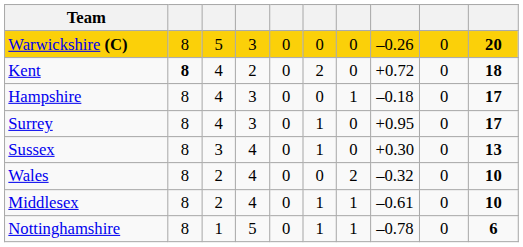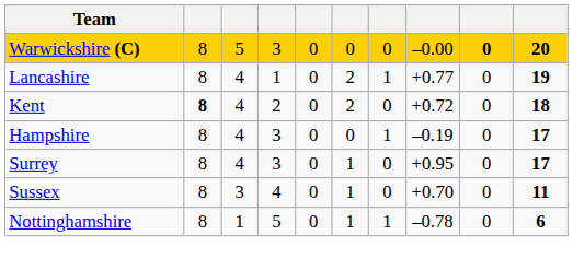 <table class="wikitable" style="text-align:center">
 <tr>
 <th width="150">Team</th>
 <th width="25"></th>
 <th width="25"></th>
 <th width="25"></th>
 <th width="25"></th>
 <th width="25"></th>
 <th width="25"></th>
 <th width="40"></th>
 <th width="40"></th>
 <th width="40"></th>
 </tr>
 <tr style="background:#fbd009">
 <td style="text-align:left"><a href='#'>Warwickshire</a> <strong>(C)</strong></td>
 <td>8</td>
 <td>5</td>
 <td>3</td>
 <td>0</td>
 <td>0</td>
 <td>0</td>
-<td>–0.26</td>
+<td>–0.00</td>
+<td><strong>0</strong></td>
+<td><strong>20</strong></td>
+</tr>
+<tr>
+<td style="text-align:left"><a href='#'>Lancashire</a></td>
+<td>8</td>
+<td>4</td>
+<td>1</td>
 <td>0</td>
-<td><strong>20</strong></td>
+<td>2</td>
+<td>1</td>
+<td>+0.77</td>
+<td>0</td>
+<td><strong>19</strong></td>
 </tr>
 <tr>
 <td style="text-align:left"><a href='#'>Kent</a></td>
 <td><strong>8</strong></td>
 <td>4</td>
 <td>2</td>
 <td>0</td>
 <td>2</td>
 <td>0</td>
 <td>+0.72</td>
 <td>0</td>
 <td><strong>18</strong></td>
 </tr>
 <tr>
 <td style="text-align:left"><a href='#'>Hampshire</a></td>
 <td>8</td>
 <td>4</td>
 <td>3</td>
 <td>0</td>
 <td>0</td>
 <td>1</td>
-<td>–0.18</td>
+<td>–0.19</td>
 <td>0</td>
 <td><strong>17</strong></td>
 </tr>
 <tr>
 <td style="text-align:left"><a href='#'>Surrey</a></td>
 <td>8</td>
 <td>4</td>
 <td>3</td>
 <td>0</td>
 <td>1</td>
 <td>0</td>
 <td>+0.95</td>
 <td>0</td>
 <td><strong>17</strong></td>
 </tr>
 <tr>
 <td style="text-align:left"><a href='#'>Sussex</a></td>
 <td>8</td>
 <td>3</td>
 <td>4</td>
 <td>0</td>
 <td>1</td>
 <td>0</td>
-<td>+0.30</td>
+<td>+0.70</td>
 <td>0</td>
-<td><strong>13</strong></td>
-</tr>
-<tr>
-<td style="text-align:left"><a href='#'>Wales</a></td>
-<td>8</td>
-<td>2</td>
-<td>4</td>
-<td>0</td>
-<td>0</td>
-<td>2</td>
-<td>–0.32</td>
-<td>0</td>
-<td><strong>10</strong></td>
-</tr>
-<tr>
-<td style="text-align:left"><a href='#'>Middlesex</a></td>
-<td>8</td>
-<td>2</td>
-<td>4</td>
-<td>0</td>
-<td>1</td>
-<td>1</td>
-<td>–0.61</td>
-<td>0</td>
-<td><strong>10</strong></td>
+<td><strong>11</strong></td>
 </tr>
 <tr>
 <td style="text-align:left"><a href='#'>Nottinghamshire</a></td>
 <td>8</td>
 <td>1</td>
 <td>5</td>
 <td>0</td>
 <td>1</td>
 <td>1</td>
 <td>–0.78</td>
 <td>0</td>
 <td><strong>6</strong></td>
 </tr>
 </table>
